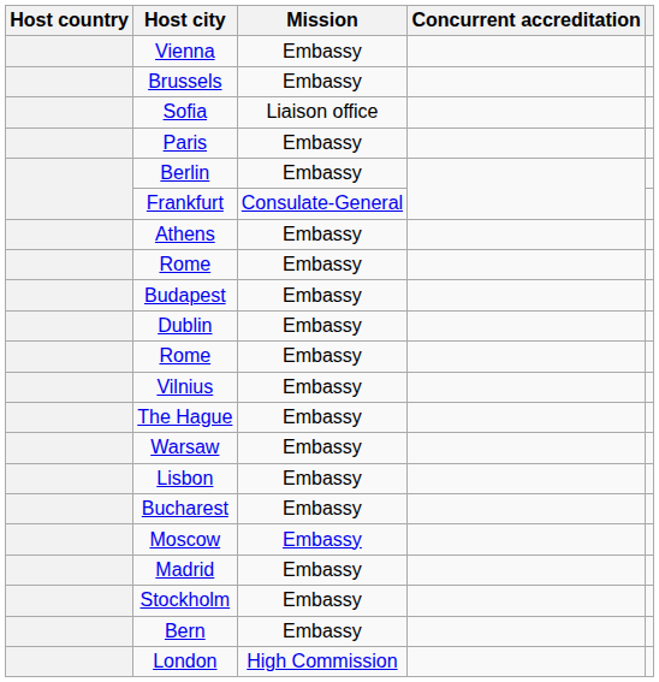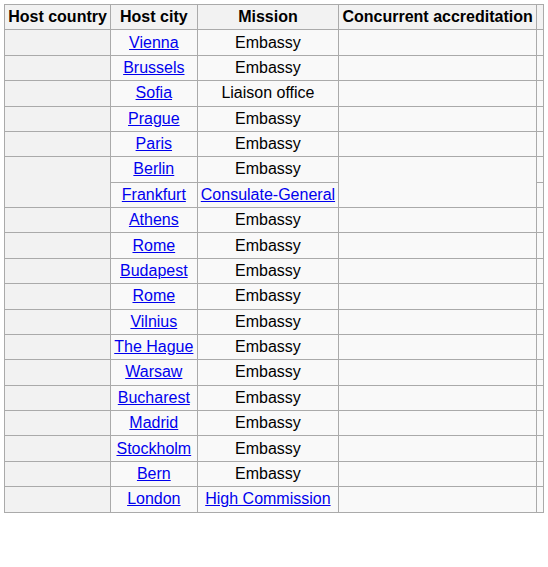 <table class="wikitable plainrowheaders" style="text-align:center;">
 <tr>
 <th scope="col">Host country</th>
 <th scope="col">Host city</th>
 <th scope="col">Mission</th>
 <th scope="col">Concurrent accreditation</th>
 <th scope="col"></th>
 </tr>
 <tr>
 <th scope="row"></th>
 <td><a href='#'>Vienna</a></td>
 <td>Embassy</td>
 <td></td>
 <td></td>
 </tr>
 <tr>
 <th scope="row"></th>
 <td><a href='#'>Brussels</a></td>
 <td>Embassy</td>
 <td></td>
 <td></td>
 </tr>
 <tr>
 <th scope="row"></th>
 <td><a href='#'>Sofia</a></td>
 <td>Liaison office</td>
+<td></td>
+<td></td>
+</tr>
+<tr>
+<th scope="row"></th>
+<td><a href='#'>Prague</a></td>
+<td>Embassy</td>
 <td></td>
 <td></td>
 </tr>
 <tr>
 <th scope="row"></th>
 <td><a href='#'>Paris</a></td>
 <td>Embassy</td>
 <td></td>
 <td></td>
 </tr>
 <tr>
 <th scope="row" rowspan="2"></th>
 <td><a href='#'>Berlin</a></td>
 <td>Embassy</td>
 <td rowspan="2"></td>
 <td></td>
 </tr>
 <tr>
 <td><a href='#'>Frankfurt</a></td>
 <td><a href='#'>Consulate-General</a></td>
 <td></td>
 </tr>
 <tr>
 <th scope="row"></th>
 <td><a href='#'>Athens</a></td>
 <td>Embassy</td>
 <td></td>
 <td></td>
 </tr>
 <tr>
 <th scope="row"></th>
 <td><a href='#'>Rome</a></td>
 <td>Embassy</td>
 <td></td>
 <td></td>
 </tr>
 <tr>
 <th scope="row"></th>
 <td><a href='#'>Budapest</a></td>
 <td>Embassy</td>
 <td></td>
 <td></td>
 </tr>
 <tr>
 <th scope="row"></th>
-<td><a href='#'>Dublin</a></td>
-<td>Embassy</td>
-<td></td>
-<td></td>
-</tr>
-<tr>
-<th scope="row"></th>
 <td><a href='#'>Rome</a></td>
 <td>Embassy</td>
 <td></td>
 <td></td>
 </tr>
 <tr>
 <th scope="row"></th>
 <td><a href='#'>Vilnius</a></td>
 <td>Embassy</td>
 <td></td>
 <td></td>
 </tr>
 <tr>
 <th scope="row"></th>
 <td><a href='#'>The Hague</a></td>
 <td>Embassy</td>
 <td></td>
 <td></td>
 </tr>
 <tr>
 <th scope="row"></th>
 <td><a href='#'>Warsaw</a></td>
 <td>Embassy</td>
 <td></td>
 <td></td>
 </tr>
 <tr>
 <th scope="row"></th>
-<td><a href='#'>Lisbon</a></td>
-<td>Embassy</td>
-<td></td>
-<td></td>
-</tr>
-<tr>
-<th scope="row"></th>
 <td><a href='#'>Bucharest</a></td>
 <td>Embassy</td>
-<td></td>
-<td></td>
-</tr>
-<tr>
-<th scope="row"></th>
-<td><a href='#'>Moscow</a></td>
-<td><a href='#'>Embassy</a></td>
 <td></td>
 <td></td>
 </tr>
 <tr>
 <th scope="row"></th>
 <td><a href='#'>Madrid</a></td>
 <td>Embassy</td>
 <td></td>
 <td></td>
 </tr>
 <tr>
 <th scope="row"></th>
 <td><a href='#'>Stockholm</a></td>
 <td>Embassy</td>
 <td></td>
 <td></td>
 </tr>
 <tr>
 <th scope="row"></th>
 <td><a href='#'>Bern</a></td>
 <td>Embassy</td>
 <td></td>
 <td></td>
 </tr>
 <tr>
 <th scope="row"></th>
 <td><a href='#'>London</a></td>
 <td><a href='#'>High Commission</a></td>
 <td></td>
 <td></td>
 </tr>
 </table>
